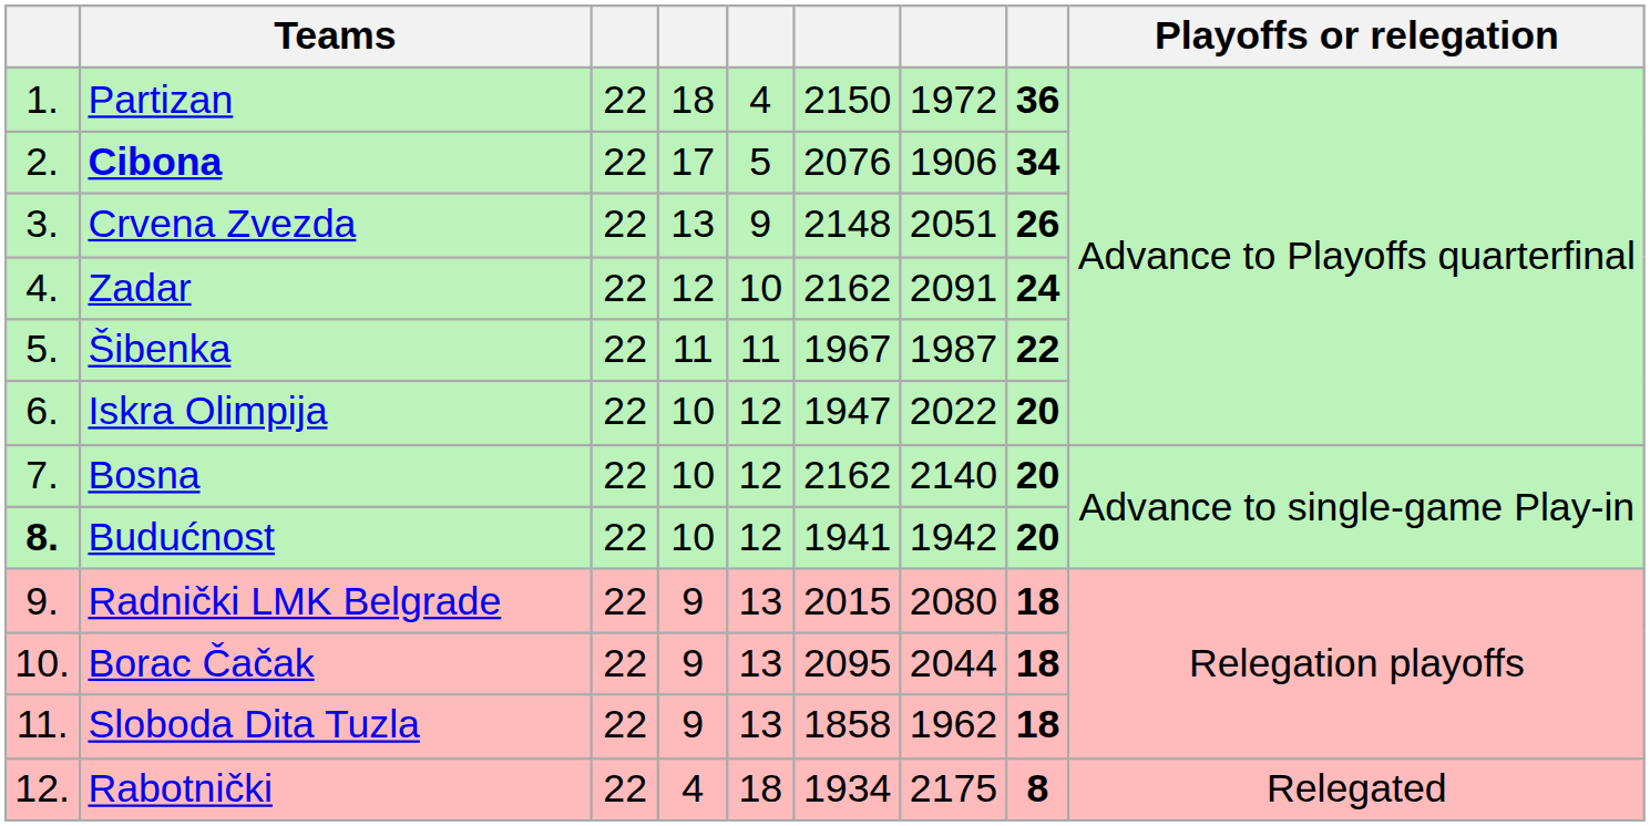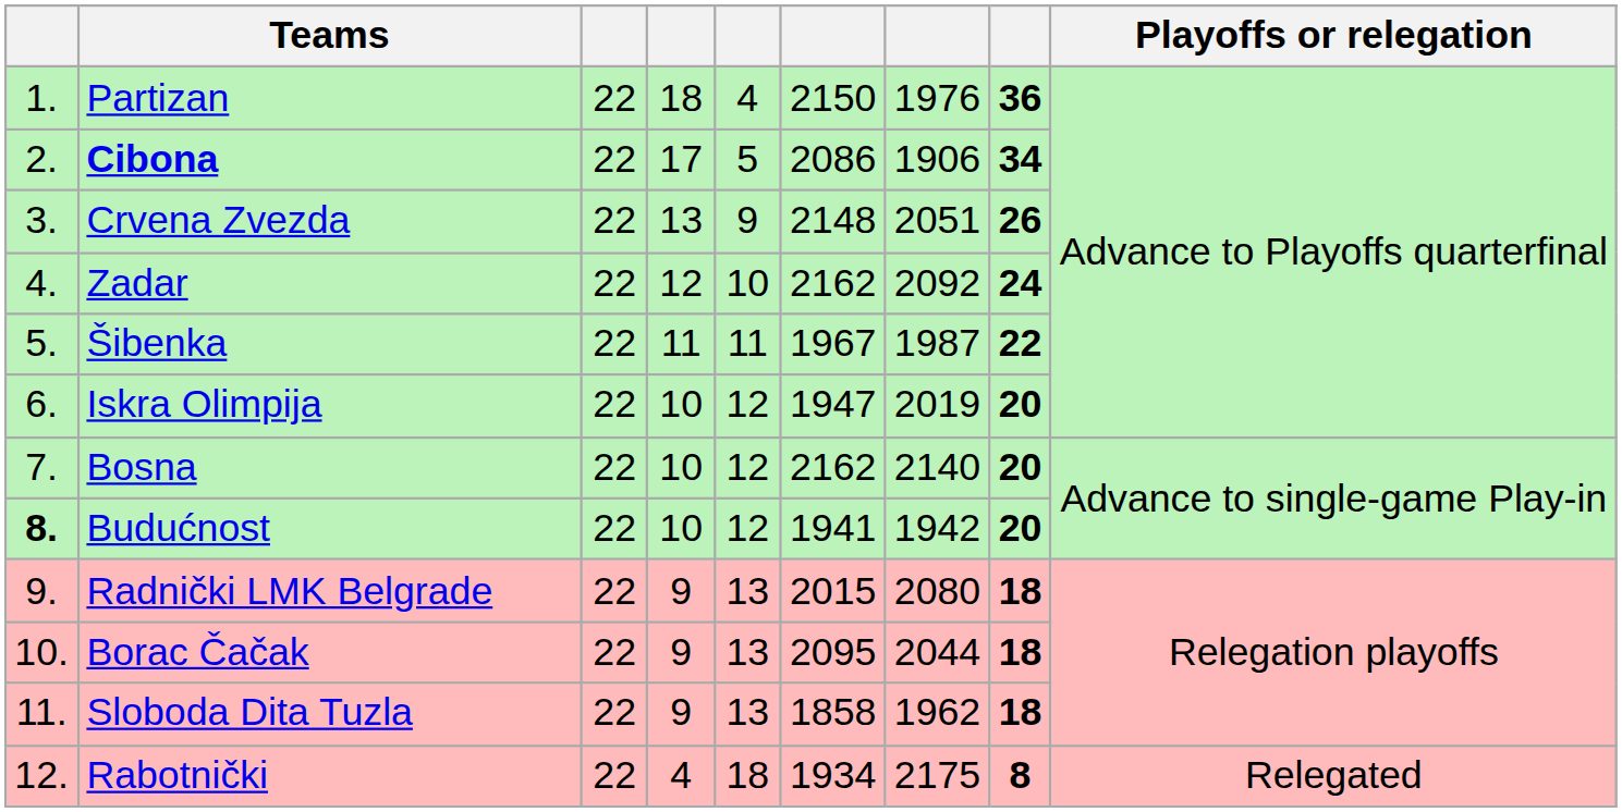 <table class="wikitable" style="text-align: center;">
 <tr>
 <th width=20></th>
 <th width=200>Teams</th>
 <th width="20"></th>
 <th width="20"></th>
 <th width="20"></th>
 <th width="35"></th>
 <th width="35"></th>
 <th></th>
 <th>Playoffs or relegation</th>
 </tr>
 <tr align=center style="background:#BBF3BB">
 <td>1.</td>
 <td style="text-align:left;"><a href='#'>Partizan</a></td>
 <td>22</td>
 <td>18</td>
 <td>4</td>
 <td>2150</td>
-<td>1972</td>
+<td>1976</td>
 <td><strong>36</strong></td>
 <td rowspan="6">Advance to Playoffs quarterfinal</td>
 </tr>
 <tr align=center style="background:#BBF3BB">
 <td>2.</td>
 <td style="text-align:left;"><strong><a href='#'>Cibona</a></strong></td>
 <td>22</td>
 <td>17</td>
 <td>5</td>
-<td>2076</td>
+<td>2086</td>
 <td>1906</td>
 <td><strong>34</strong></td>
 </tr>
 <tr align=center style="background:#BBF3BB">
 <td>3.</td>
 <td style="text-align:left;"><a href='#'>Crvena Zvezda</a></td>
 <td>22</td>
 <td>13</td>
 <td>9</td>
 <td>2148</td>
 <td>2051</td>
 <td><strong>26</strong></td>
 </tr>
 <tr align=center style="background:#BBF3BB">
 <td>4.</td>
 <td style="text-align:left;"><a href='#'>Zadar</a></td>
 <td>22</td>
 <td>12</td>
 <td>10</td>
 <td>2162</td>
-<td>2091</td>
+<td>2092</td>
 <td><strong>24</strong></td>
 </tr>
 <tr align=center style="background:#BBF3BB">
 <td>5.</td>
 <td style="text-align:left;"><a href='#'>Šibenka</a></td>
 <td>22</td>
 <td>11</td>
 <td>11</td>
 <td>1967</td>
 <td>1987</td>
 <td><strong>22</strong></td>
 </tr>
 <tr align=center style="background:#BBF3BB">
 <td>6.</td>
 <td style="text-align:left;"><a href='#'>Iskra Olimpija</a></td>
 <td>22</td>
 <td>10</td>
 <td>12</td>
 <td>1947</td>
-<td>2022</td>
+<td>2019</td>
 <td><strong>20</strong></td>
 </tr>
 <tr align=center style="background:#BBF3BB">
 <td>7.</td>
 <td style="text-align:left;"><a href='#'>Bosna</a></td>
 <td>22</td>
 <td>10</td>
 <td>12</td>
 <td>2162</td>
 <td>2140</td>
 <td><strong>20</strong></td>
 <td rowspan="2">Advance to single-game Play-in</td>
 </tr>
 <tr align=center style="background:#BBF3BB">
 <td><strong>8.</strong></td>
 <td style="text-align:left;"><a href='#'>Budućnost</a></td>
 <td>22</td>
 <td>10</td>
 <td>12</td>
 <td>1941</td>
 <td>1942</td>
 <td><strong>20</strong></td>
 </tr>
 <tr align=center style="background:#FFBBBB">
 <td>9.</td>
 <td style="text-align:left;"><a href='#'>Radnički LMK Belgrade</a></td>
 <td>22</td>
 <td>9</td>
 <td>13</td>
 <td>2015</td>
 <td>2080</td>
 <td><strong>18</strong></td>
 <td rowspan="3">Relegation playoffs</td>
 </tr>
 <tr align=center style="background:#FFBBBB">
 <td>10.</td>
 <td style="text-align:left;"><a href='#'>Borac Čačak</a></td>
 <td>22</td>
 <td>9</td>
 <td>13</td>
 <td>2095</td>
 <td>2044</td>
 <td><strong>18</strong></td>
 </tr>
 <tr align=center style="background:#FFBBBB">
 <td>11.</td>
 <td style="text-align:left;"><a href='#'>Sloboda Dita Tuzla</a></td>
 <td>22</td>
 <td>9</td>
 <td>13</td>
 <td>1858</td>
 <td>1962</td>
 <td><strong>18</strong></td>
 </tr>
 <tr align=center style="background:#FFBBBB">
 <td>12.</td>
 <td style="text-align:left;"><a href='#'>Rabotnički</a></td>
 <td>22</td>
 <td>4</td>
 <td>18</td>
 <td>1934</td>
 <td>2175</td>
 <td><strong>8</strong></td>
 <td rowspan="1">Relegated</td>
 </tr>
 </table>
